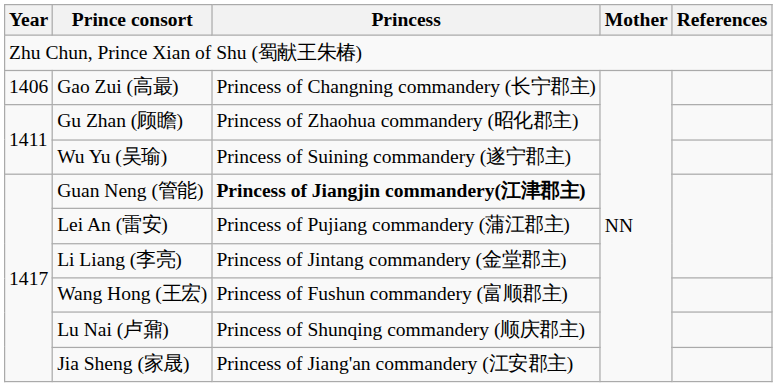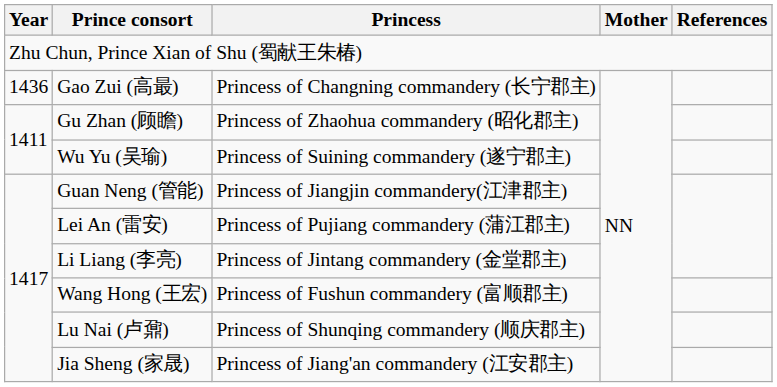 <table class="wikitable">
 <tr>
 <th>Year</th>
 <th>Prince consort</th>
 <th>Princess</th>
 <th>Mother</th>
 <th>References</th>
 </tr>
 <tr>
 <td colspan="5">Zhu Chun, Prince Xian of Shu (蜀献王朱椿)</td>
 </tr>
 <tr>
-<td>1406</td>
+<td>1436</td>
 <td>Gao Zui (高最)</td>
 <td>Princess of Changning commandery (长宁郡主)</td>
 <td rowspan="9">NN</td>
 <td></td>
 </tr>
 <tr>
 <td rowspan="2">1411</td>
 <td>Gu Zhan (顾瞻)</td>
 <td>Princess of Zhaohua commandery (昭化郡主)</td>
 <td></td>
 </tr>
 <tr>
 <td>Wu Yu (吴瑜)</td>
 <td>Princess of Suining commandery (遂宁郡主)</td>
 <td></td>
 </tr>
 <tr>
 <td rowspan="6">1417</td>
 <td>Guan Neng (管能)</td>
-<td><strong>Princess of Jiangjin commandery(江津郡主)</strong></td>
+<td>Princess of Jiangjin commandery(江津郡主)</td>
 <td rowspan="3"></td>
 </tr>
 <tr>
 <td>Lei An (雷安)</td>
 <td>Princess of Pujiang commandery (蒲江郡主)</td>
 </tr>
 <tr>
 <td>Li Liang (李亮)</td>
 <td>Princess of Jintang commandery (金堂郡主)</td>
 </tr>
 <tr>
 <td>Wang Hong (王宏)</td>
 <td>Princess of Fushun commandery (富顺郡主)</td>
 <td></td>
 </tr>
 <tr>
 <td>Lu Nai (卢鼐)</td>
 <td>Princess of Shunqing commandery (顺庆郡主)</td>
 <td></td>
 </tr>
 <tr>
 <td>Jia Sheng (家晟)</td>
 <td>Princess of Jiang'an commandery (江安郡主)</td>
 <td></td>
 </tr>
 </table>
